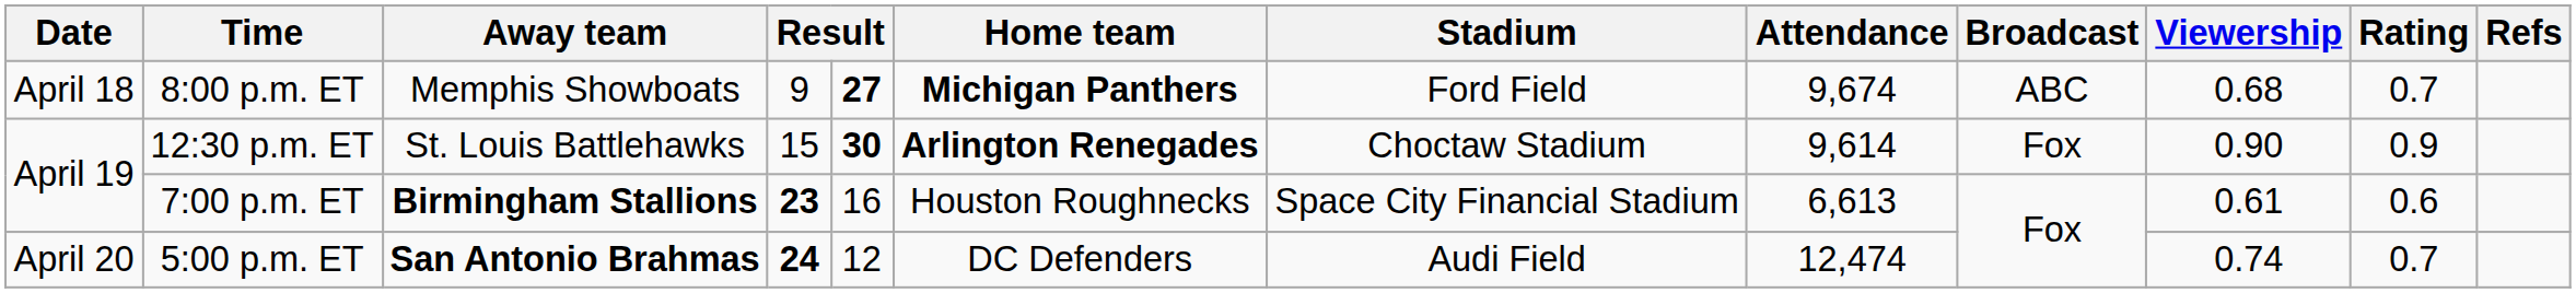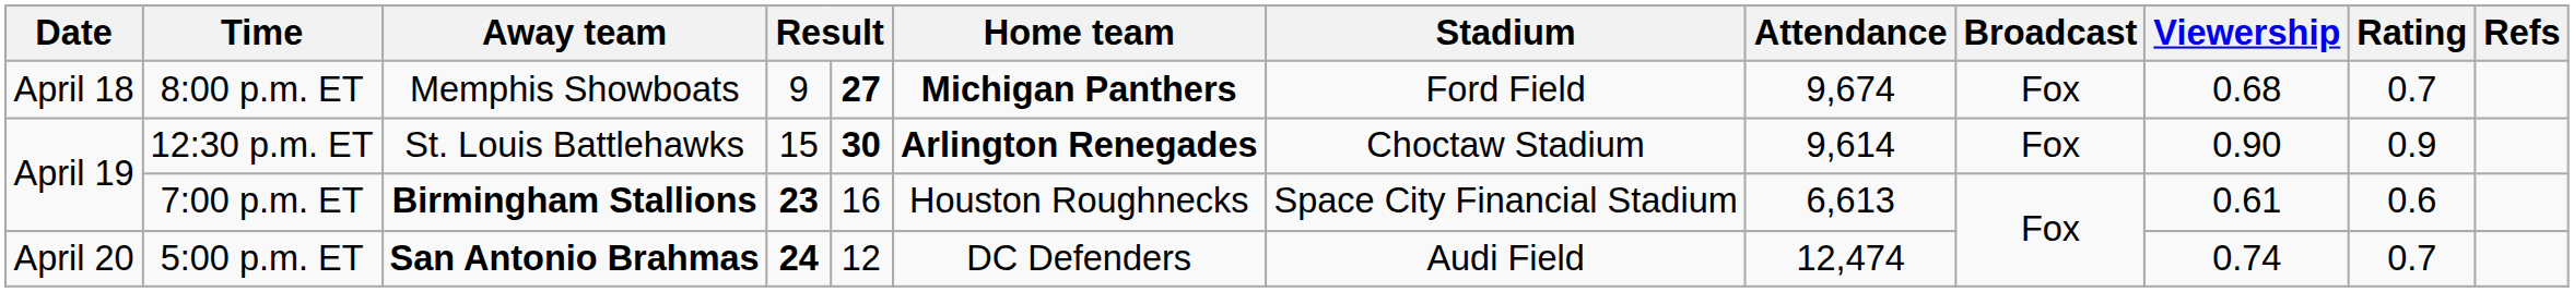 <table class="wikitable" style="text-align:center;">
 <tr>
 <th>Date</th>
 <th>Time<br></th>
 <th>Away team</th>
 <th colspan="2">Result<br></th>
 <th>Home team</th>
 <th>Stadium</th>
 <th>Attendance</th>
 <th>Broadcast</th>
 <th><a href='#'>Viewership</a><br></th>
 <th>Rating<br></th>
 <th>Refs</th>
 </tr>
 <tr>
 <td>April 18</td>
 <td>8:00 p.m. ET</td>
 <td>Memphis Showboats</td>
 <td>9</td>
 <td><strong>27</strong></td>
 <td><strong>Michigan Panthers</strong></td>
 <td>Ford Field</td>
 <td>9,674</td>
-<td>ABC</td>
+<td>Fox</td>
 <td>0.68</td>
 <td>0.7</td>
 <td></td>
 </tr>
 <tr>
 <td rowspan=2>April 19</td>
 <td>12:30 p.m. ET</td>
 <td>St. Louis Battlehawks</td>
 <td>15</td>
 <td><strong>30</strong></td>
 <td><strong>Arlington Renegades</strong></td>
 <td>Choctaw Stadium</td>
 <td>9,614</td>
 <td>Fox</td>
 <td>0.90</td>
 <td>0.9</td>
 <td></td>
 </tr>
 <tr>
 <td>7:00 p.m. ET</td>
 <td><strong>Birmingham Stallions</strong></td>
 <td><strong>23</strong></td>
 <td>16</td>
 <td>Houston Roughnecks</td>
 <td>Space City Financial Stadium</td>
 <td>6,613</td>
 <td rowspan=2>Fox</td>
 <td>0.61</td>
 <td>0.6</td>
 <td></td>
 </tr>
 <tr>
 <td>April 20</td>
 <td>5:00 p.m. ET</td>
 <td><strong>San Antonio Brahmas</strong></td>
 <td><strong>24</strong></td>
 <td>12</td>
 <td>DC Defenders</td>
 <td>Audi Field</td>
 <td>12,474</td>
 <td>0.74</td>
 <td>0.7</td>
 <td></td>
 </tr>
 </table>
